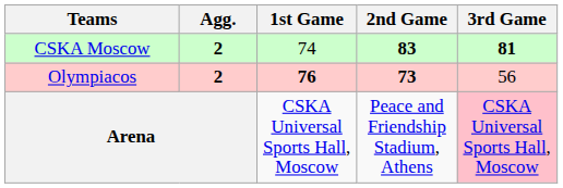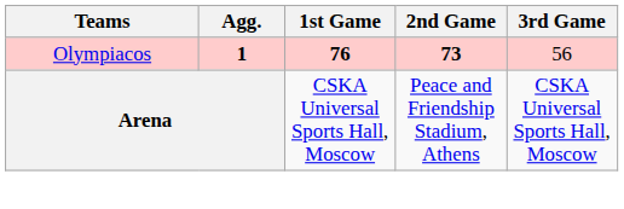 <table class=wikitable style="text-align:center">
 <tr>
 <th width=145><strong>Teams</strong></th>
 <th width=60><strong>Agg.</strong></th>
 <th width=80><strong>1st Game</strong></th>
 <th width=80><strong>2nd Game</strong></th>
 <th width=80><strong>3rd Game</strong></th>
 </tr>
-<tr style="background: #ccffcc;">
-<td width=145> <a href='#'>CSKA Moscow</a></td>
-<td width=60><strong>2</strong></td>
-<td width=80>74</td>
-<td width=80><strong>83</strong></td>
-<td width=80><strong>81</strong></td>
-</tr>
 <tr style="background: #ffcccc;">
 <td width=145> <a href='#'>Olympiacos</a></td>
-<td width=60><strong>2</strong></td>
+<td width=60><strong>1</strong></td>
 <td width=80><strong>76</strong></td>
 <td width=80><strong>73</strong></td>
 <td width=80>56</td>
 </tr>
 <tr>
 <th colspan=2 width=205><strong>Arena</strong></th>
 <td width=80><a href='#'>CSKA Universal Sports Hall</a>, <a href='#'>Moscow</a></td>
 <td width=80><a href='#'>Peace and Friendship Stadium</a>, <a href='#'>Athens</a></td>
-<td width=80 style="background: pink;"><a href='#'>CSKA Universal Sports Hall</a>, <a href='#'>Moscow</a></td>
+<td width=80><a href='#'>CSKA Universal Sports Hall</a>, <a href='#'>Moscow</a></td>
 </tr>
 </table>
